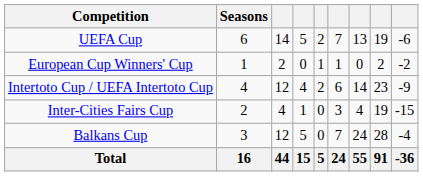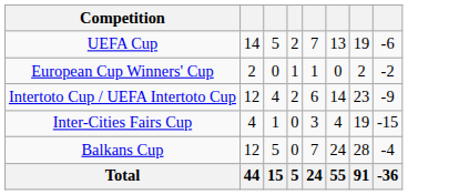 <table class="wikitable plainrowheaders sticky-header-multi sortable" style="text-align:center; margin:0px; margin-top:2px; font-size:85%; width=500px">
 <tr>
 <th>Competition</th>
-<th>Seasons</th>
 <th></th>
 <th></th>
 <th></th>
 <th></th>
 <th></th>
 <th></th>
 <th></th>
 </tr>
 <tr>
 <td><a href='#'>UEFA Cup</a></td>
-<td>6</td>
 <td>14</td>
 <td>5</td>
 <td>2</td>
 <td>7</td>
 <td>13</td>
 <td>19</td>
 <td>-6</td>
 </tr>
 <tr>
 <td><a href='#'>European Cup Winners' Cup</a></td>
-<td>1</td>
 <td>2</td>
 <td>0</td>
 <td>1</td>
 <td>1</td>
 <td>0</td>
 <td>2</td>
 <td>-2</td>
 </tr>
 <tr>
 <td><a href='#'>Intertoto Cup / UEFA Intertoto Cup</a></td>
-<td>4</td>
 <td>12</td>
 <td>4</td>
 <td>2</td>
 <td>6</td>
 <td>14</td>
 <td>23</td>
 <td>-9</td>
 </tr>
 <tr>
 <td><a href='#'>Inter-Cities Fairs Cup</a></td>
-<td>2</td>
 <td>4</td>
 <td>1</td>
 <td>0</td>
 <td>3</td>
 <td>4</td>
 <td>19</td>
 <td>-15</td>
 </tr>
 <tr>
 <td><a href='#'>Balkans Cup</a></td>
-<td>3</td>
 <td>12</td>
 <td>5</td>
 <td>0</td>
 <td>7</td>
 <td>24</td>
 <td>28</td>
 <td>-4</td>
 </tr>
 <tr>
 <th>Total</th>
-<th>16</th>
 <th>44</th>
 <th>15</th>
 <th>5</th>
 <th>24</th>
 <th>55</th>
 <th>91</th>
 <th>-36</th>
 </tr>
 </table>
